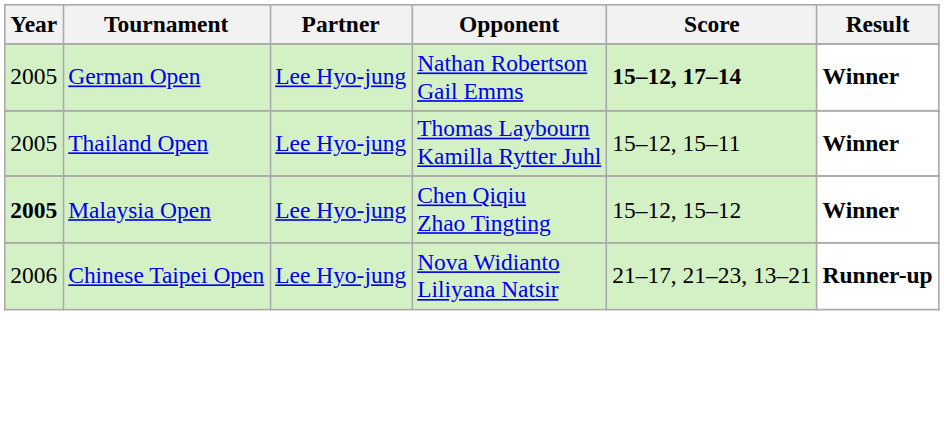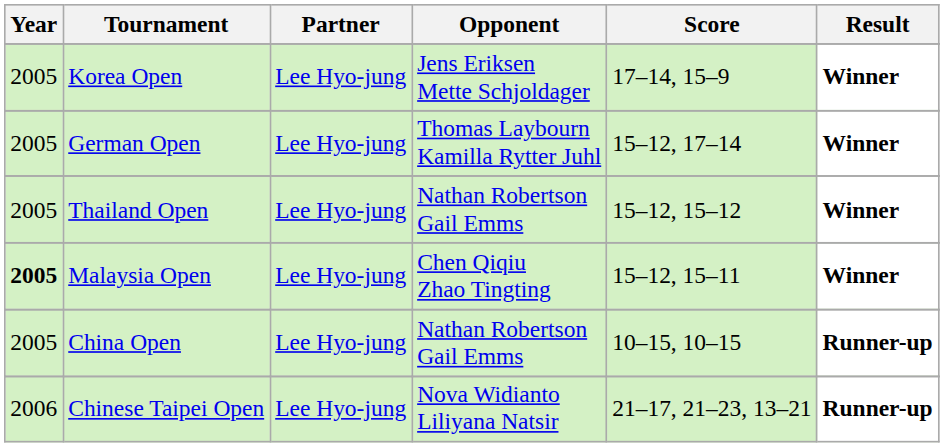 <table class="sortable wikitable" style="font-size: 90%;">
 <tr>
 <th>Year</th>
 <th>Tournament</th>
 <th>Partner</th>
 <th>Opponent</th>
 <th>Score</th>
 <th>Result</th>
 </tr>
 <tr>
 </tr>
+<tr bgcolor="#D4F1C5">
+<td align="center">2005</td>
+<td><a href='#'>Korea Open</a></td>
+<td> <a href='#'>Lee Hyo-jung</a></td>
+<td> <a href='#'>Jens Eriksen</a><br> <a href='#'>Mette Schjoldager</a></td>
+<td>17–14, 15–9</td>
+<td bgcolor="#FFFFFF"> <strong>Winner</strong></td>
+</tr>
 <tr>
 </tr>
 <tr bgcolor="#D4F1C5">
 <td align="center">2005</td>
 <td><a href='#'>German Open</a></td>
 <td> <a href='#'>Lee Hyo-jung</a></td>
-<td> <a href='#'>Nathan Robertson</a><br> <a href='#'>Gail Emms</a></td>
-<td><strong>15–12, 17–14</strong></td>
+<td> <a href='#'>Thomas Laybourn</a><br> <a href='#'>Kamilla Rytter Juhl</a></td>
+<td>15–12, 17–14</td>
 <td bgcolor="#FFFFFF"> <strong>Winner</strong></td>
 </tr>
 <tr>
 </tr>
 <tr bgcolor="#D4F1C5">
 <td align="center">2005</td>
 <td><a href='#'>Thailand Open</a></td>
 <td> <a href='#'>Lee Hyo-jung</a></td>
-<td> <a href='#'>Thomas Laybourn</a><br> <a href='#'>Kamilla Rytter Juhl</a></td>
-<td>15–12, 15–11</td>
+<td> <a href='#'>Nathan Robertson</a><br> <a href='#'>Gail Emms</a></td>
+<td>15–12, 15–12</td>
 <td bgcolor="#FFFFFF"> <strong>Winner</strong></td>
 </tr>
 <tr>
 </tr>
 <tr bgcolor="#D4F1C5">
 <td align="center"><strong>2005</strong></td>
 <td><a href='#'>Malaysia Open</a></td>
 <td> <a href='#'>Lee Hyo-jung</a></td>
 <td> <a href='#'>Chen Qiqiu</a><br> <a href='#'>Zhao Tingting</a></td>
-<td>15–12, 15–12</td>
+<td>15–12, 15–11</td>
 <td bgcolor="#FFFFFF"> <strong>Winner</strong></td>
 </tr>
 <tr>
+</tr>
+<tr bgcolor="#D4F1C5">
+<td align="center">2005</td>
+<td><a href='#'>China Open</a></td>
+<td> <a href='#'>Lee Hyo-jung</a></td>
+<td> <a href='#'>Nathan Robertson</a><br> <a href='#'>Gail Emms</a></td>
+<td>10–15, 10–15</td>
+<td bgcolor="#FFFFFF"> <strong>Runner-up</strong></td>
 </tr>
 <tr>
 </tr>
 <tr bgcolor="#D4F1C5">
 <td align="center">2006</td>
 <td><a href='#'>Chinese Taipei Open</a></td>
 <td> <a href='#'>Lee Hyo-jung</a></td>
 <td> <a href='#'>Nova Widianto</a><br> <a href='#'>Liliyana Natsir</a></td>
 <td>21–17, 21–23, 13–21</td>
 <td bgcolor="#FFFFFF"> <strong>Runner-up</strong></td>
 </tr>
 </table>
